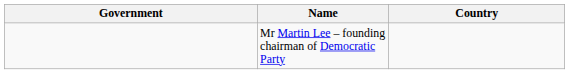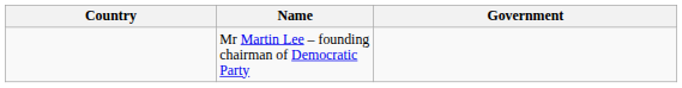 <table class="wikitable sortable" style="width: 60%;">
 <tr>
+<th>Country</th>
+<th width="170px">Name</th>
 <th>Government</th>
-<th width="170px">Name</th>
-<th>Country</th>
 </tr>
 <tr>
 <td></td>
 <td>Mr <a href='#'>Martin Lee</a> – founding chairman of <a href='#'>Democratic Party</a></td>
 <td></td>
 </tr>
 </table>
